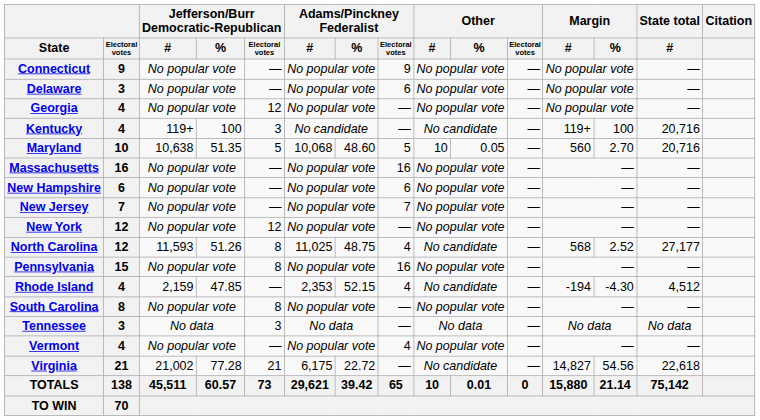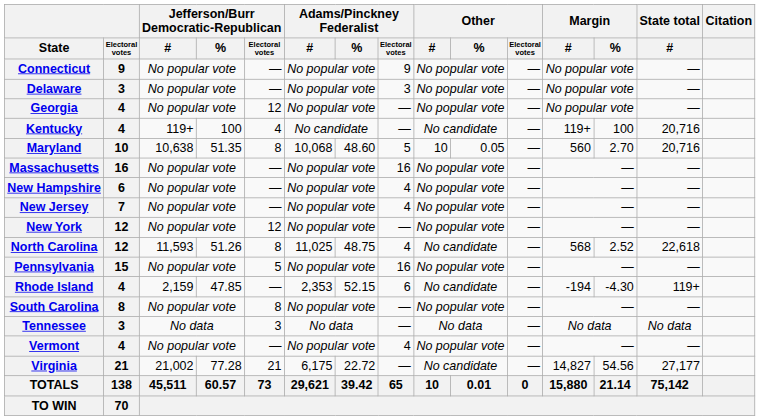 <table class="wikitable sortable" style="text-align:right">
 <tr>
 <th colspan=2></th>
 <th colspan=3>Jefferson/Burr<br>Democratic-Republican</th>
 <th colspan=3>Adams/Pinckney<br>Federalist</th>
 <th colspan=3>Other</th>
 <th colspan=2>Margin</th>
 <th>State total</th>
 <th>Citation</th>
 </tr>
 <tr>
 <th>State</th>
 <th style="font-size: 60%">Electoral<br>votes</th>
 <th>#</th>
 <th>%</th>
 <th style="font-size: 60%">Electoral<br>votes</th>
 <th>#</th>
 <th>%</th>
 <th style="font-size: 60%">Electoral<br>votes</th>
 <th>#</th>
 <th>%</th>
 <th style="font-size: 60%">Electoral<br>votes</th>
 <th>#</th>
 <th>%</th>
 <th>#</th>
 <th></th>
 </tr>
 <tr>
 <th><a href='#'>Connecticut</a></th>
 <th>9</th>
 <td align=center colspan=2><em>No popular vote</em></td>
 <td>—</td>
 <td align=center colspan=2><em>No popular vote</em></td>
 <td>9</td>
 <td align=center colspan=2><em>No popular vote</em></td>
 <td>—</td>
 <td colspan=2><em>No popular vote</em></td>
 <td>—</td>
 <td></td>
 </tr>
 <tr>
 <th><a href='#'>Delaware</a></th>
 <th>3</th>
 <td align=center colspan=2><em>No popular vote</em></td>
 <td>—</td>
 <td align=center colspan=2><em>No popular vote</em></td>
-<td>6</td>
+<td>3</td>
 <td align=center colspan=2><em>No popular vote</em></td>
 <td>—</td>
 <td colspan=2><em>No popular vote</em></td>
 <td>—</td>
 <td></td>
 </tr>
 <tr>
 <th><a href='#'>Georgia</a></th>
 <th>4</th>
 <td align=center colspan=2><em>No popular vote</em></td>
 <td>12</td>
 <td align=center colspan=2><em>No popular vote</em></td>
 <td>—</td>
 <td align=center colspan=2><em>No popular vote</em></td>
 <td>—</td>
 <td colspan=2><em>No popular vote</em></td>
 <td>—</td>
 <td></td>
 </tr>
 <tr>
 <th><a href='#'>Kentucky</a></th>
 <th>4</th>
 <td>119+</td>
 <td>100</td>
-<td>3</td>
+<td>4</td>
 <td align=center colspan=2><em>No candidate</em></td>
 <td>—</td>
 <td align=center colspan=2><em>No candidate</em></td>
 <td>—</td>
 <td>119+</td>
 <td>100</td>
 <td>20,716</td>
 <td></td>
 </tr>
 <tr>
 <th><a href='#'>Maryland</a></th>
 <th>10</th>
 <td>10,638</td>
 <td>51.35</td>
-<td>5</td>
+<td>8</td>
 <td>10,068</td>
 <td>48.60</td>
 <td>5</td>
 <td>10</td>
 <td>0.05</td>
 <td>—</td>
 <td>560</td>
 <td>2.70</td>
 <td>20,716</td>
 <td></td>
 </tr>
 <tr>
 <th><a href='#'>Massachusetts</a></th>
 <th>16</th>
 <td align=center colspan=2><em>No popular vote</em></td>
 <td>—</td>
 <td align=center colspan=2><em>No popular vote</em></td>
 <td>16</td>
 <td align=center colspan=2><em>No popular vote</em></td>
 <td>—</td>
 <td colspan=2>—</td>
 <td>—</td>
 <td></td>
 </tr>
 <tr>
 <th><a href='#'>New Hampshire</a></th>
 <th>6</th>
 <td align=center colspan=2><em>No popular vote</em></td>
 <td>—</td>
 <td align=center colspan=2><em>No popular vote</em></td>
-<td>6</td>
+<td>4</td>
 <td align=center colspan=2><em>No popular vote</em></td>
 <td>—</td>
 <td colspan=2>—</td>
 <td>—</td>
 <td></td>
 </tr>
 <tr>
 <th><a href='#'>New Jersey</a></th>
 <th>7</th>
 <td align=center colspan=2><em>No popular vote</em></td>
 <td>—</td>
 <td align=center colspan=2><em>No popular vote</em></td>
-<td>7</td>
+<td>4</td>
 <td align=center colspan=2><em>No popular vote</em></td>
 <td>—</td>
 <td colspan=2>—</td>
 <td>—</td>
 <td></td>
 </tr>
 <tr>
 <th><a href='#'>New York</a></th>
 <th>12</th>
 <td align=center colspan=2><em>No popular vote</em></td>
 <td>12</td>
 <td align=center colspan=2><em>No popular vote</em></td>
 <td>—</td>
 <td align=center colspan=2><em>No popular vote</em></td>
 <td>—</td>
 <td colspan=2>—</td>
 <td>—</td>
 <td></td>
 </tr>
 <tr>
 <th><a href='#'>North Carolina</a></th>
 <th>12</th>
 <td>11,593</td>
 <td>51.26</td>
 <td>8</td>
 <td>11,025</td>
 <td>48.75</td>
 <td>4</td>
 <td align=center colspan=2><em>No candidate</em></td>
 <td>—</td>
 <td>568</td>
 <td>2.52</td>
-<td>27,177</td>
+<td>22,618</td>
 <td></td>
 </tr>
 <tr>
 <th><a href='#'>Pennsylvania</a></th>
 <th>15</th>
 <td align=center colspan=2><em>No popular vote</em></td>
-<td>8</td>
+<td>5</td>
 <td align=center colspan=2><em>No popular vote</em></td>
 <td>16</td>
 <td align=center colspan=2><em>No popular vote</em></td>
 <td>—</td>
 <td colspan=2>—</td>
 <td>—</td>
 <td></td>
 </tr>
 <tr>
 <th><a href='#'>Rhode Island</a></th>
 <th>4</th>
 <td>2,159</td>
 <td>47.85</td>
 <td>—</td>
 <td>2,353</td>
 <td>52.15</td>
-<td>4</td>
+<td>6</td>
 <td align=center colspan=2><em>No candidate</em></td>
 <td>—</td>
 <td>-194</td>
 <td>-4.30</td>
-<td>4,512</td>
+<td>119+</td>
 <td></td>
 </tr>
 <tr>
 <th><a href='#'>South Carolina</a></th>
 <th>8</th>
 <td align=center colspan=2><em>No popular vote</em></td>
 <td>8</td>
 <td align=center colspan=2><em>No popular vote</em></td>
 <td>—</td>
 <td align=center colspan=2><em>No popular vote</em></td>
 <td>—</td>
 <td colspan=2>—</td>
 <td>—</td>
 <td></td>
 </tr>
 <tr>
 <th><a href='#'>Tennessee</a></th>
 <th>3</th>
 <td align=center colspan=2><em>No data</em></td>
 <td>3</td>
 <td align=center colspan=2><em>No data</em></td>
 <td>—</td>
 <td align=center colspan=2><em>No data</em></td>
 <td>—</td>
 <td align=center colspan=2><em>No data</em></td>
 <td align=center><em>No data</em></td>
 <td></td>
 </tr>
 <tr>
 <th><a href='#'>Vermont</a></th>
 <th>4</th>
 <td align=center colspan=2><em>No popular vote</em></td>
 <td>—</td>
 <td align=center colspan=2><em>No popular vote</em></td>
 <td>4</td>
 <td align=center colspan=2><em>No popular vote</em></td>
 <td>—</td>
 <td colspan=2>—</td>
 <td>—</td>
 <td></td>
 </tr>
 <tr>
 <th><a href='#'>Virginia</a></th>
 <th>21</th>
 <td>21,002</td>
 <td>77.28</td>
 <td>21</td>
 <td>6,175</td>
 <td>22.72</td>
 <td>—</td>
 <td align=center colspan=2><em>No candidate</em></td>
 <td>—</td>
 <td>14,827</td>
 <td>54.56</td>
-<td>22,618</td>
+<td>27,177</td>
 <td></td>
 </tr>
 <tr>
 <th>TOTALS</th>
 <th>138</th>
 <th>45,511</th>
 <th>60.57</th>
 <th>73</th>
 <th>29,621</th>
 <th>39.42</th>
 <th>65</th>
 <th>10</th>
 <th>0.01</th>
 <th>0</th>
 <th>15,880</th>
 <th>21.14</th>
 <th>75,142</th>
 <th></th>
 </tr>
 <tr>
 <th>TO WIN</th>
 <th>70</th>
 <th colspan=14></th>
 </tr>
 </table>
